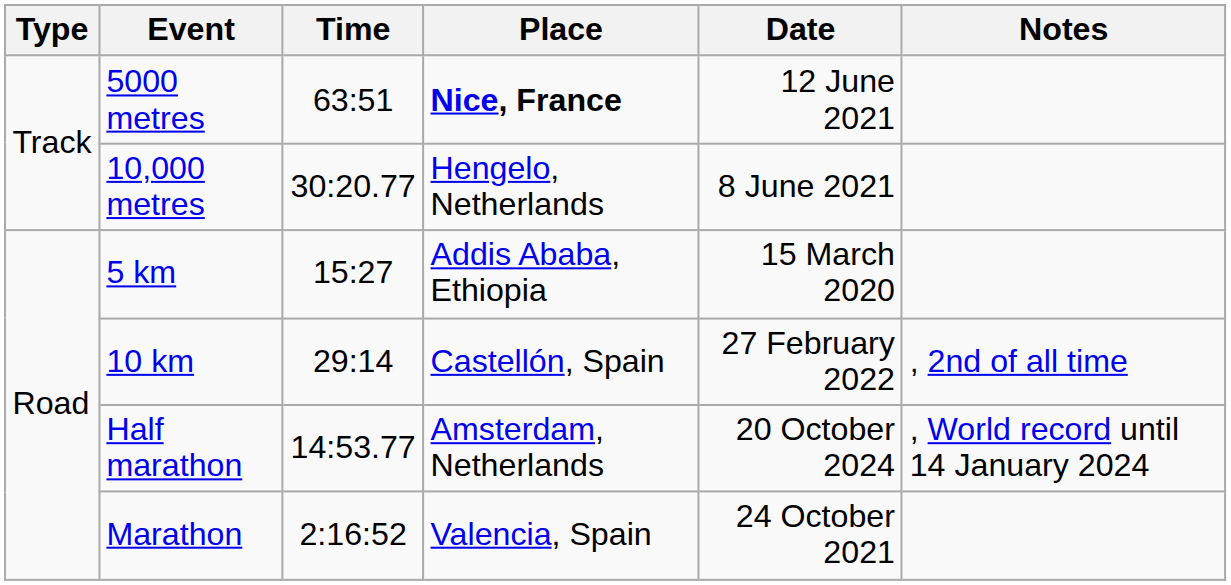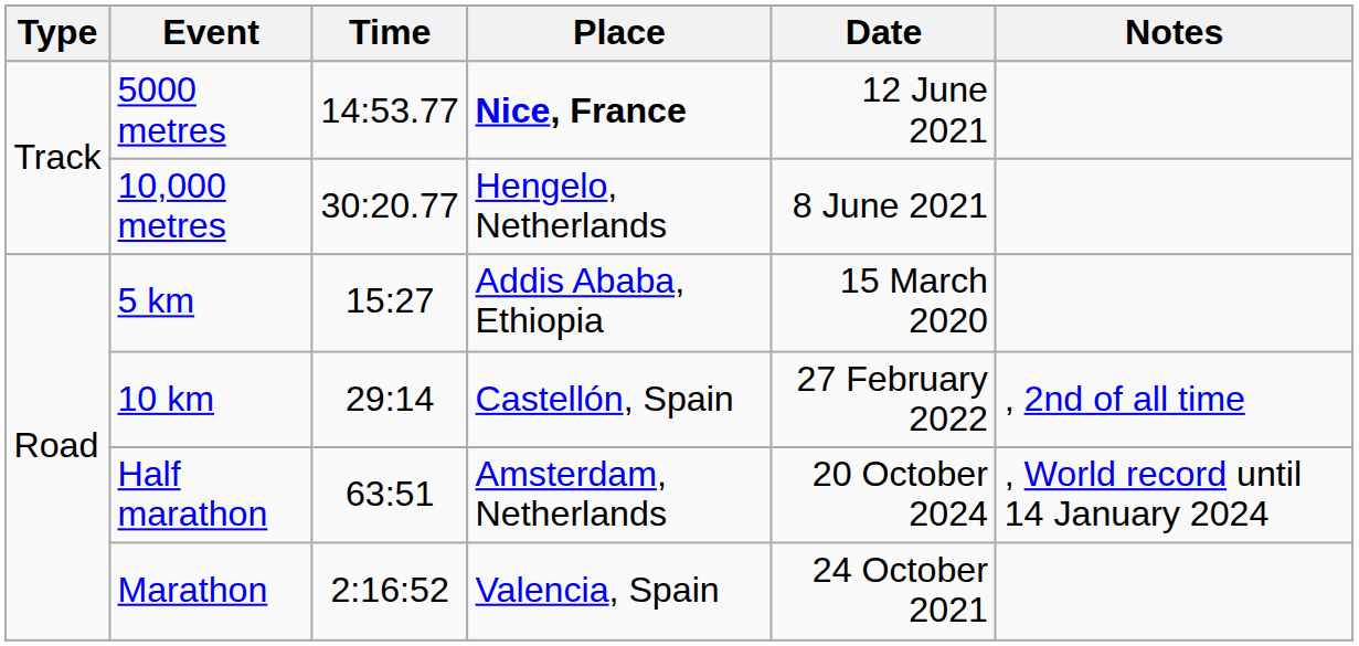 <table class="wikitable">
 <tr>
 <th>Type</th>
 <th>Event</th>
 <th>Time</th>
 <th>Place</th>
 <th>Date</th>
 <th>Notes</th>
 </tr>
 <tr>
 <td rowspan=2>Track</td>
 <td><a href='#'>5000 metres</a></td>
-<td align=center>63:51</td>
+<td align=center>14:53.77</td>
 <td><strong><a href='#'>Nice</a>, France</strong></td>
 <td align=right>12 June 2021</td>
 <td></td>
 </tr>
 <tr>
 <td><a href='#'>10,000 metres</a></td>
 <td align=center>30:20.77</td>
 <td><a href='#'>Hengelo</a>, Netherlands</td>
 <td align=right>8 June 2021</td>
 <td></td>
 </tr>
 <tr>
 <td rowspan=4>Road</td>
 <td><a href='#'>5 km</a></td>
 <td align=center>15:27</td>
 <td><a href='#'>Addis Ababa</a>, Ethiopia</td>
 <td align=right>15 March 2020</td>
 <td></td>
 </tr>
 <tr>
 <td><a href='#'>10 km</a></td>
 <td align=center>29:14</td>
 <td><a href='#'>Castellón</a>, Spain</td>
 <td align=right>27 February 2022</td>
 <td>, <a href='#'>2nd of all time</a></td>
 </tr>
 <tr>
 <td><a href='#'>Half marathon</a></td>
-<td align=center>14:53.77</td>
+<td align=center>63:51</td>
 <td><a href='#'>Amsterdam</a>, Netherlands</td>
 <td align=right>20 October 2024</td>
 <td>, <a href='#'>World record</a> until 14 January 2024</td>
 </tr>
 <tr>
 <td><a href='#'>Marathon</a></td>
 <td align=center>2:16:52</td>
 <td><a href='#'>Valencia</a>, Spain</td>
 <td align=right>24 October 2021</td>
 <td></td>
 </tr>
 </table>
